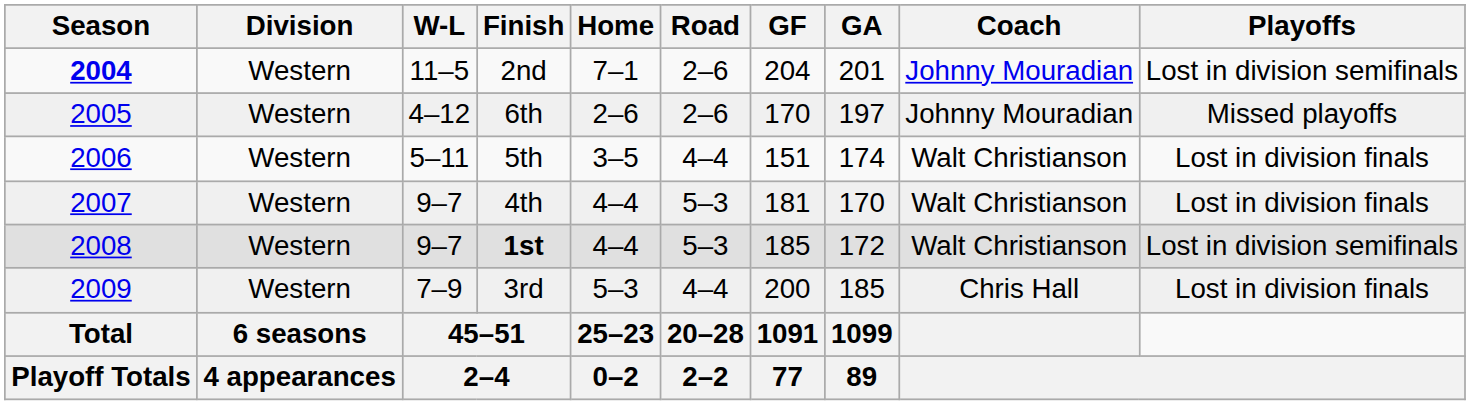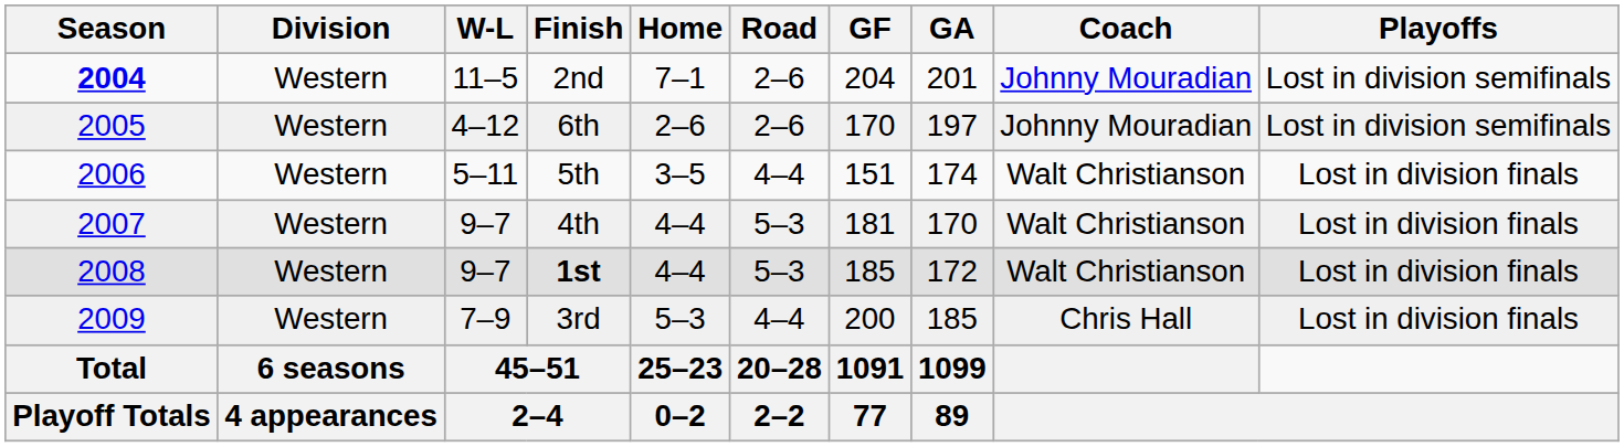 <table class="wikitable">
 <tr align="center" bgcolor="#e0e0e0">
 <th>Season</th>
 <th>Division</th>
 <th>W-L</th>
 <th>Finish</th>
 <th>Home</th>
 <th>Road</th>
 <th>GF</th>
 <th>GA</th>
 <th>Coach</th>
 <th>Playoffs</th>
 </tr>
 <tr align="center">
 <td><strong><a href='#'>2004</a></strong></td>
 <td>Western</td>
 <td>11–5</td>
 <td>2nd</td>
 <td>7–1</td>
 <td>2–6</td>
 <td>204</td>
 <td>201</td>
 <td><a href='#'>Johnny Mouradian</a></td>
 <td>Lost in division semifinals</td>
 </tr>
 <tr align="center" bgcolor="#f0f0f0">
 <td><a href='#'>2005</a></td>
 <td>Western</td>
 <td>4–12</td>
 <td>6th</td>
 <td>2–6</td>
 <td>2–6</td>
 <td>170</td>
 <td>197</td>
 <td>Johnny Mouradian</td>
-<td>Missed playoffs</td>
+<td>Lost in division semifinals</td>
 </tr>
 <tr align="center">
 <td><a href='#'>2006</a></td>
 <td>Western</td>
 <td>5–11</td>
 <td>5th</td>
 <td>3–5</td>
 <td>4–4</td>
 <td>151</td>
 <td>174</td>
 <td>Walt Christianson</td>
 <td>Lost in division finals</td>
 </tr>
 <tr align="center" bgcolor="#f0f0f0">
 <td><a href='#'>2007</a></td>
 <td>Western</td>
 <td>9–7</td>
 <td>4th</td>
 <td>4–4</td>
 <td>5–3</td>
 <td>181</td>
 <td>170</td>
 <td>Walt Christianson</td>
 <td>Lost in division finals</td>
 </tr>
 <tr align="center" bgcolor="#e0e0e0">
 <td><a href='#'>2008</a></td>
 <td>Western</td>
 <td>9–7</td>
 <td><strong>1st</strong></td>
 <td>4–4</td>
 <td>5–3</td>
 <td>185</td>
 <td>172</td>
 <td>Walt Christianson</td>
-<td>Lost in division semifinals</td>
+<td>Lost in division finals</td>
 </tr>
 <tr align="center" bgcolor="#f0f0f0">
 <td><a href='#'>2009</a></td>
 <td>Western</td>
 <td>7–9</td>
 <td>3rd</td>
 <td>5–3</td>
 <td>4–4</td>
 <td>200</td>
 <td>185</td>
 <td>Chris Hall</td>
 <td>Lost in division finals</td>
 </tr>
 <tr align="center">
 <th>Total</th>
 <th>6 seasons</th>
 <th colspan="2">45–51</th>
 <th>25–23</th>
 <th>20–28</th>
 <th>1091</th>
 <th>1099</th>
 <th></th>
 </tr>
 <tr align="center">
 <th>Playoff Totals</th>
 <th>4 appearances</th>
 <th colspan="2">2–4</th>
 <th>0–2</th>
 <th>2–2</th>
 <th>77</th>
 <th>89</th>
 <th colspan="2"></th>
 </tr>
 </table>
